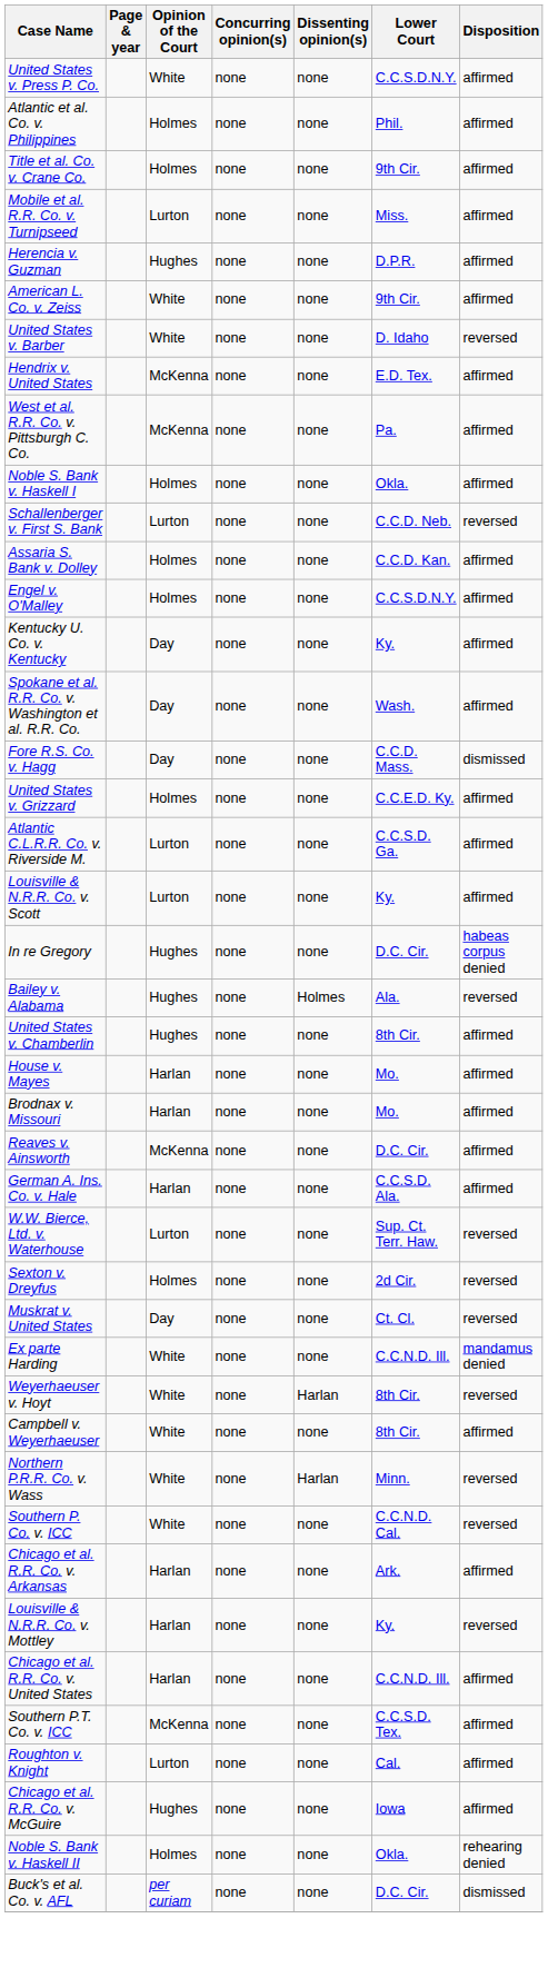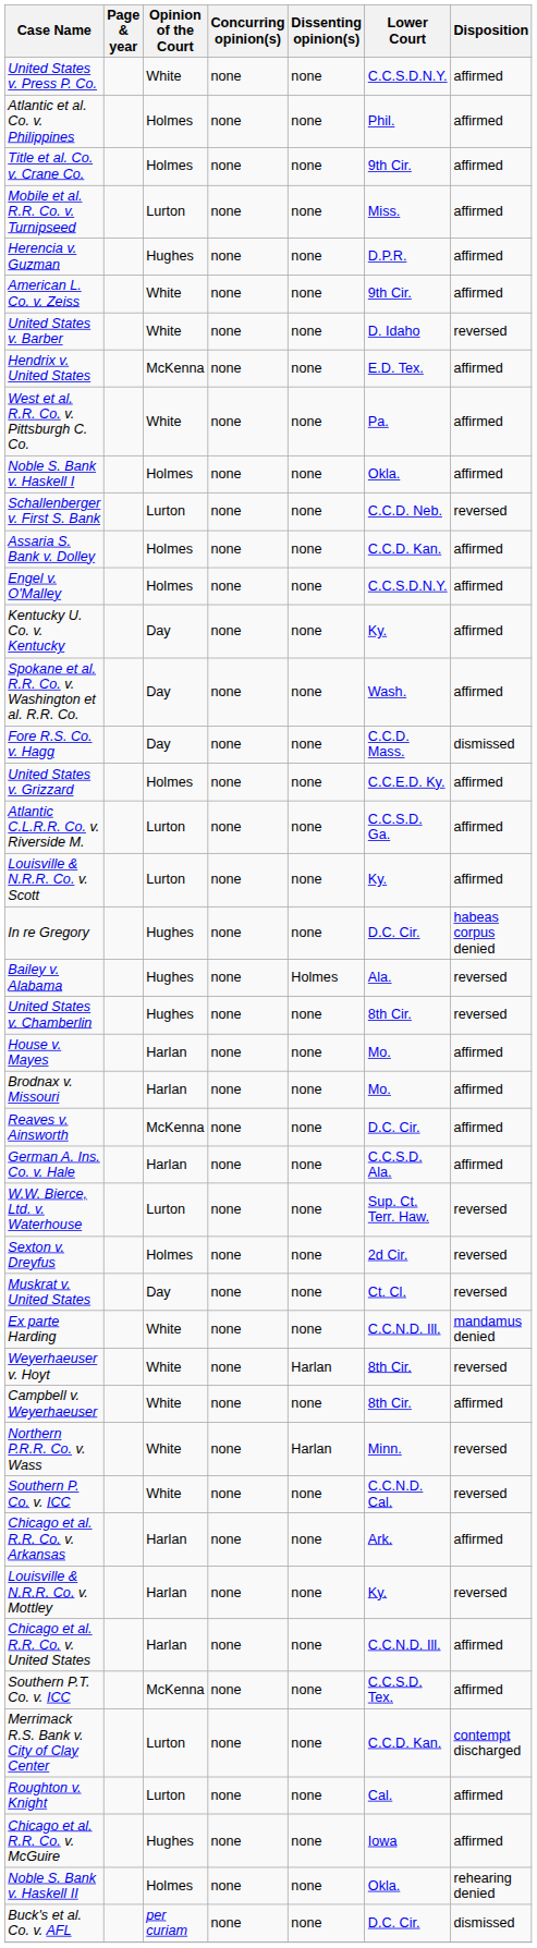 <table class="wikitable sortable">
 <tr>
 <th scope="col" style="width: 380px;">Case Name</th>
 <th scope="col" style="width: 95px;">Page & year</th>
 <th scope="col" style="width: 10px;">Opinion of the Court</th>
 <th scope="col" style="width: 10px;">Concurring opinion(s)</th>
 <th scope="col" style="width: 10px;">Dissenting opinion(s)</th>
 <th scope="col" style="width: 155px;">Lower Court</th>
 <th scope="col" style="width: 133px;">Disposition</th>
 </tr>
 <tr>
 <td><em><a href='#'>United States v. Press P. Co.</a></em></td>
 <td align="right"></td>
 <td>White</td>
 <td>none</td>
 <td>none</td>
 <td><a href='#'>C.C.S.D.N.Y.</a></td>
 <td>affirmed</td>
 </tr>
 <tr>
 <td><em>Atlantic et al. Co. v. <a href='#'>Philippines</a></em></td>
 <td align="right"></td>
 <td>Holmes</td>
 <td>none</td>
 <td>none</td>
 <td><a href='#'>Phil.</a></td>
 <td>affirmed</td>
 </tr>
 <tr>
 <td><em><a href='#'>Title et al. Co. v. Crane Co.</a></em></td>
 <td align="right"></td>
 <td>Holmes</td>
 <td>none</td>
 <td>none</td>
 <td><a href='#'>9th Cir.</a></td>
 <td>affirmed</td>
 </tr>
 <tr>
 <td><em><a href='#'>Mobile et al. R.R. Co. v. Turnipseed</a></em></td>
 <td align="right"></td>
 <td>Lurton</td>
 <td>none</td>
 <td>none</td>
 <td><a href='#'>Miss.</a></td>
 <td>affirmed</td>
 </tr>
 <tr>
 <td><em><a href='#'>Herencia v. Guzman</a></em></td>
 <td align="right"></td>
 <td>Hughes</td>
 <td>none</td>
 <td>none</td>
 <td><a href='#'>D.P.R.</a></td>
 <td>affirmed</td>
 </tr>
 <tr>
 <td><em><a href='#'>American L. Co. v. Zeiss</a></em></td>
 <td align="right"></td>
 <td>White</td>
 <td>none</td>
 <td>none</td>
 <td><a href='#'>9th Cir.</a></td>
 <td>affirmed</td>
 </tr>
 <tr>
 <td><em><a href='#'>United States v. Barber</a></em></td>
 <td align="right"></td>
 <td>White</td>
 <td>none</td>
 <td>none</td>
 <td><a href='#'>D. Idaho</a></td>
 <td>reversed</td>
 </tr>
 <tr>
 <td><em><a href='#'>Hendrix v. United States</a></em></td>
 <td align="right"></td>
 <td>McKenna</td>
 <td>none</td>
 <td>none</td>
 <td><a href='#'>E.D. Tex.</a></td>
 <td>affirmed</td>
 </tr>
 <tr>
 <td><em><a href='#'>West et al. R.R. Co.</a> v. Pittsburgh C. Co.</em></td>
 <td align="right"></td>
-<td>McKenna</td>
+<td>White</td>
 <td>none</td>
 <td>none</td>
 <td><a href='#'>Pa.</a></td>
 <td>affirmed</td>
 </tr>
 <tr>
 <td><em><a href='#'>Noble S. Bank v. Haskell I</a></em></td>
 <td align="right"></td>
 <td>Holmes</td>
 <td>none</td>
 <td>none</td>
 <td><a href='#'>Okla.</a></td>
 <td>affirmed</td>
 </tr>
 <tr>
 <td><em><a href='#'>Schallenberger v. First S. Bank</a></em></td>
 <td align="right"></td>
 <td>Lurton</td>
 <td>none</td>
 <td>none</td>
 <td><a href='#'>C.C.D. Neb.</a></td>
 <td>reversed</td>
 </tr>
 <tr>
 <td><em><a href='#'>Assaria S. Bank v. Dolley</a></em></td>
 <td align="right"></td>
 <td>Holmes</td>
 <td>none</td>
 <td>none</td>
 <td><a href='#'>C.C.D. Kan.</a></td>
 <td>affirmed</td>
 </tr>
 <tr>
 <td><em><a href='#'>Engel v. O'Malley</a></em></td>
 <td align="right"></td>
 <td>Holmes</td>
 <td>none</td>
 <td>none</td>
 <td><a href='#'>C.C.S.D.N.Y.</a></td>
 <td>affirmed</td>
 </tr>
 <tr>
 <td><em>Kentucky U. Co. v. <a href='#'>Kentucky</a></em></td>
 <td align="right"></td>
 <td>Day</td>
 <td>none</td>
 <td>none</td>
 <td><a href='#'>Ky.</a></td>
 <td>affirmed</td>
 </tr>
 <tr>
 <td><em><a href='#'>Spokane et al. R.R. Co.</a> v. Washington et al. R.R. Co.</em></td>
 <td align="right"></td>
 <td>Day</td>
 <td>none</td>
 <td>none</td>
 <td><a href='#'>Wash.</a></td>
 <td>affirmed</td>
 </tr>
 <tr>
 <td><em><a href='#'>Fore R.S. Co. v. Hagg</a></em></td>
 <td align="right"></td>
 <td>Day</td>
 <td>none</td>
 <td>none</td>
 <td><a href='#'>C.C.D. Mass.</a></td>
 <td>dismissed</td>
 </tr>
 <tr>
 <td><em><a href='#'>United States v. Grizzard</a></em></td>
 <td align="right"></td>
 <td>Holmes</td>
 <td>none</td>
 <td>none</td>
 <td><a href='#'>C.C.E.D. Ky.</a></td>
 <td>affirmed</td>
 </tr>
 <tr>
 <td><em><a href='#'>Atlantic C.L.R.R. Co.</a> v. Riverside M.</em></td>
 <td align="right"></td>
 <td>Lurton</td>
 <td>none</td>
 <td>none</td>
 <td><a href='#'>C.C.S.D. Ga.</a></td>
 <td>affirmed</td>
 </tr>
 <tr>
 <td><em><a href='#'>Louisville & N.R.R. Co.</a> v. Scott</em></td>
 <td align="right"></td>
 <td>Lurton</td>
 <td>none</td>
 <td>none</td>
 <td><a href='#'>Ky.</a></td>
 <td>affirmed</td>
 </tr>
 <tr>
 <td><em>In re Gregory</em></td>
 <td align="right"></td>
 <td>Hughes</td>
 <td>none</td>
 <td>none</td>
 <td><a href='#'>D.C. Cir.</a></td>
 <td><a href='#'>habeas corpus</a> denied</td>
 </tr>
 <tr>
 <td><em><a href='#'>Bailey v. Alabama</a></em></td>
 <td align="right"></td>
 <td>Hughes</td>
 <td>none</td>
 <td>Holmes</td>
 <td><a href='#'>Ala.</a></td>
 <td>reversed</td>
 </tr>
 <tr>
 <td><em><a href='#'>United States v. Chamberlin</a></em></td>
 <td align="right"></td>
 <td>Hughes</td>
 <td>none</td>
 <td>none</td>
 <td><a href='#'>8th Cir.</a></td>
-<td>affirmed</td>
+<td>reversed</td>
 </tr>
 <tr>
 <td><em><a href='#'>House v. Mayes</a></em></td>
 <td align="right"></td>
 <td>Harlan</td>
 <td>none</td>
 <td>none</td>
 <td><a href='#'>Mo.</a></td>
 <td>affirmed</td>
 </tr>
 <tr>
 <td><em>Brodnax v. <a href='#'>Missouri</a></em></td>
 <td align="right"></td>
 <td>Harlan</td>
 <td>none</td>
 <td>none</td>
 <td><a href='#'>Mo.</a></td>
 <td>affirmed</td>
 </tr>
 <tr>
 <td><em><a href='#'>Reaves v. Ainsworth</a></em></td>
 <td align="right"></td>
 <td>McKenna</td>
 <td>none</td>
 <td>none</td>
 <td><a href='#'>D.C. Cir.</a></td>
 <td>affirmed</td>
 </tr>
 <tr>
 <td><em><a href='#'>German A. Ins. Co. v. Hale</a></em></td>
 <td align="right"></td>
 <td>Harlan</td>
 <td>none</td>
 <td>none</td>
 <td><a href='#'>C.C.S.D. Ala.</a></td>
 <td>affirmed</td>
 </tr>
 <tr>
 <td><em><a href='#'>W.W. Bierce, Ltd. v. Waterhouse</a></em></td>
 <td align="right"></td>
 <td>Lurton</td>
 <td>none</td>
 <td>none</td>
 <td><a href='#'>Sup. Ct. Terr. Haw.</a></td>
 <td>reversed</td>
 </tr>
 <tr>
 <td><em><a href='#'>Sexton v. Dreyfus</a></em></td>
 <td align="right"></td>
 <td>Holmes</td>
 <td>none</td>
 <td>none</td>
 <td><a href='#'>2d Cir.</a></td>
 <td>reversed</td>
 </tr>
 <tr>
 <td><em><a href='#'>Muskrat v. United States</a></em></td>
 <td align="right"></td>
 <td>Day</td>
 <td>none</td>
 <td>none</td>
 <td><a href='#'>Ct. Cl.</a></td>
 <td>reversed</td>
 </tr>
 <tr>
 <td><em><a href='#'>Ex parte</a> Harding</em></td>
 <td align="right"></td>
 <td>White</td>
 <td>none</td>
 <td>none</td>
 <td><a href='#'>C.C.N.D. Ill.</a></td>
 <td><a href='#'>mandamus</a> denied</td>
 </tr>
 <tr>
 <td><em><a href='#'>Weyerhaeuser</a> v. Hoyt</em></td>
 <td align="right"></td>
 <td>White</td>
 <td>none</td>
 <td>Harlan</td>
 <td><a href='#'>8th Cir.</a></td>
 <td>reversed</td>
 </tr>
 <tr>
 <td><em>Campbell v. <a href='#'>Weyerhaeuser</a></em></td>
 <td align="right"></td>
 <td>White</td>
 <td>none</td>
 <td>none</td>
 <td><a href='#'>8th Cir.</a></td>
 <td>affirmed</td>
 </tr>
 <tr>
 <td><em><a href='#'>Northern P.R.R. Co.</a> v. Wass</em></td>
 <td align="right"></td>
 <td>White</td>
 <td>none</td>
 <td>Harlan</td>
 <td><a href='#'>Minn.</a></td>
 <td>reversed</td>
 </tr>
 <tr>
 <td><em><a href='#'>Southern P. Co.</a> v. <a href='#'>ICC</a></em></td>
 <td align="right"></td>
 <td>White</td>
 <td>none</td>
 <td>none</td>
 <td><a href='#'>C.C.N.D. Cal.</a></td>
 <td>reversed</td>
 </tr>
 <tr>
 <td><em><a href='#'>Chicago et al. R.R. Co.</a> v. <a href='#'>Arkansas</a></em></td>
 <td align="right"></td>
 <td>Harlan</td>
 <td>none</td>
 <td>none</td>
 <td><a href='#'>Ark.</a></td>
 <td>affirmed</td>
 </tr>
 <tr>
 <td><em><a href='#'>Louisville & N.R.R. Co.</a> v. Mottley</em></td>
 <td align="right"></td>
 <td>Harlan</td>
 <td>none</td>
 <td>none</td>
 <td><a href='#'>Ky.</a></td>
 <td>reversed</td>
 </tr>
 <tr>
 <td><em><a href='#'>Chicago et al. R.R. Co.</a> v. United States</em></td>
 <td align="right"></td>
 <td>Harlan</td>
 <td>none</td>
 <td>none</td>
 <td><a href='#'>C.C.N.D. Ill.</a></td>
 <td>affirmed</td>
 </tr>
 <tr>
 <td><em>Southern P.T. Co. v. <a href='#'>ICC</a></em></td>
 <td align="right"></td>
 <td>McKenna</td>
 <td>none</td>
 <td>none</td>
 <td><a href='#'>C.C.S.D. Tex.</a></td>
 <td>affirmed</td>
 </tr>
 <tr>
+<td><em>Merrimack R.S. Bank v. <a href='#'>City of Clay Center</a></em></td>
+<td align="right"></td>
+<td>Lurton</td>
+<td>none</td>
+<td>none</td>
+<td><a href='#'>C.C.D. Kan.</a></td>
+<td><a href='#'>contempt</a> discharged</td>
+</tr>
+<tr>
 <td><em><a href='#'>Roughton v. Knight</a></em></td>
 <td align="right"></td>
 <td>Lurton</td>
 <td>none</td>
 <td>none</td>
 <td><a href='#'>Cal.</a></td>
 <td>affirmed</td>
 </tr>
 <tr>
 <td><em><a href='#'>Chicago et al. R.R. Co.</a> v. McGuire</em></td>
 <td align="right"></td>
 <td>Hughes</td>
 <td>none</td>
 <td>none</td>
 <td><a href='#'>Iowa</a></td>
 <td>affirmed</td>
 </tr>
 <tr>
 <td><em><a href='#'>Noble S. Bank v. Haskell II</a></em></td>
 <td align="right"></td>
 <td>Holmes</td>
 <td>none</td>
 <td>none</td>
 <td><a href='#'>Okla.</a></td>
 <td>rehearing denied</td>
 </tr>
 <tr>
 <td><em>Buck's et al. Co. v. <a href='#'>AFL</a></em></td>
 <td align="right"></td>
 <td><em><a href='#'>per curiam</a></em></td>
 <td>none</td>
 <td>none</td>
 <td><a href='#'>D.C. Cir.</a></td>
 <td>dismissed</td>
 </tr>
 <tr>
 </tr>
 </table>
